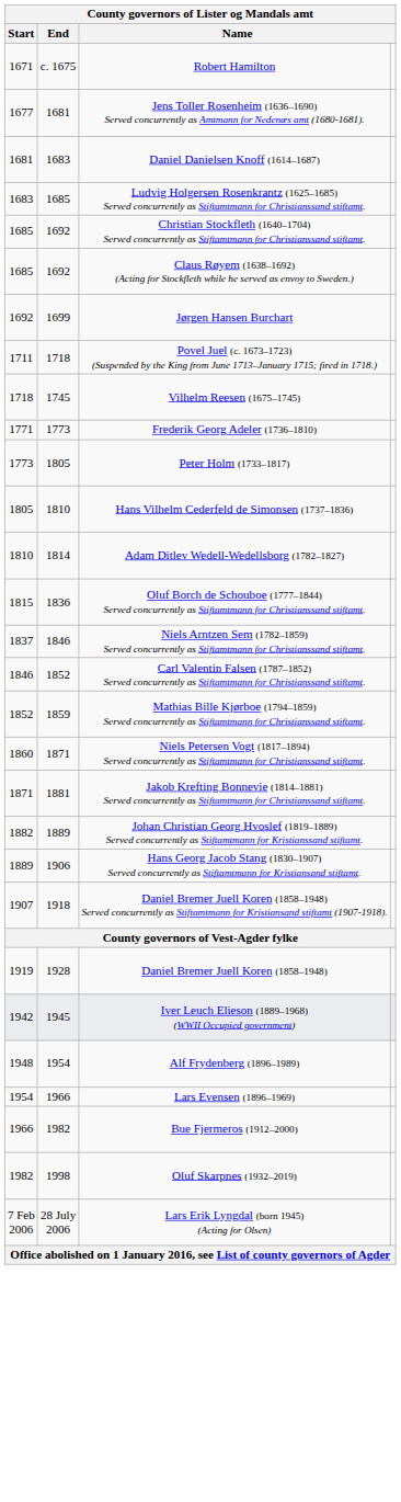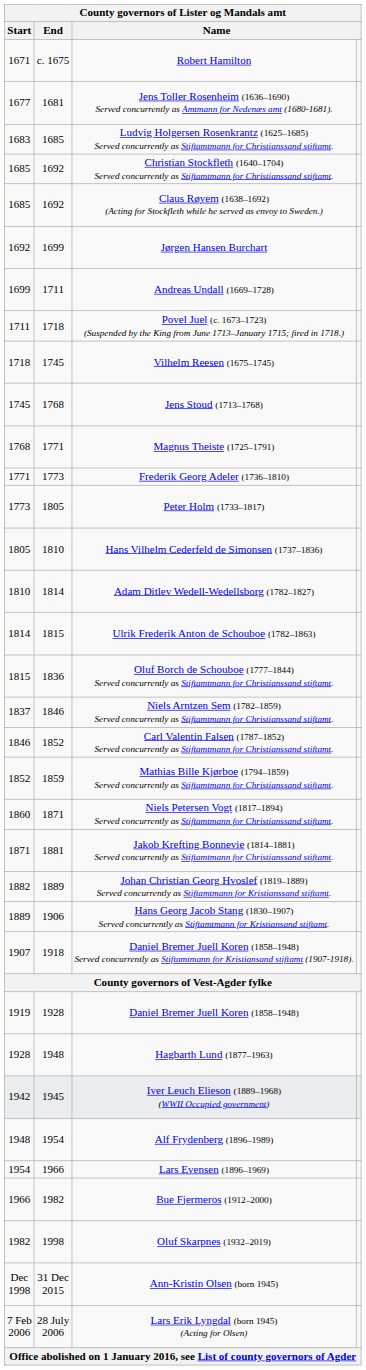 <table class="wikitable" style="text-align:center">
 <tr>
 <th colspan=4>County governors of Lister og Mandals amt</th>
 </tr>
 <tr>
 <th>Start</th>
 <th>End</th>
 <th colspan="2">Name</th>
 </tr>
 <tr>
 <td>1671</td>
 <td>c. 1675</td>
 <td><a href='#'>Robert Hamilton</a></td>
 <td><br><br><br></td>
 </tr>
 <tr>
 <td>1677</td>
 <td>1681</td>
 <td><a href='#'>Jens Toller Rosenheim</a> <small>(1636–1690)<br><em>Served concurrently as <a href='#'>Amtmann for Nedenæs amt</a> (1680-1681).</em></small></td>
-<td><br><br><br></td>
-</tr>
-<tr>
-<td>1681</td>
-<td>1683</td>
-<td><a href='#'>Daniel Danielsen Knoff</a> <small>(1614–1687)</small></td>
 <td><br><br><br></td>
 </tr>
 <tr>
 <td>1683</td>
 <td>1685</td>
 <td><a href='#'>Ludvig Holgersen Rosenkrantz</a> <small>(1625–1685)<br><em>Served concurrently as <a href='#'>Stiftamtmann for Christianssand stiftamt</a>.</em></small></td>
 <td></td>
 </tr>
 <tr>
 <td>1685</td>
 <td>1692</td>
 <td><a href='#'>Christian Stockfleth</a> <small>(1640–1704)<br><em>Served concurrently as <a href='#'>Stiftamtmann for Christianssand stiftamt</a>.</em></small></td>
 <td></td>
 </tr>
 <tr>
 <td>1685</td>
 <td>1692</td>
 <td><a href='#'>Claus Røyem</a> <small>(1638–1692)<br><em>(Acting for Stockfleth while he served as envoy to Sweden.)</em></small></td>
 <td><br><br><br></td>
 </tr>
 <tr>
 <td>1692</td>
 <td>1699</td>
 <td><a href='#'>Jørgen Hansen Burchart</a></td>
 <td><br><br><br></td>
 </tr>
 <tr>
+<td>1699</td>
+<td>1711</td>
+<td><a href='#'>Andreas Undall</a> <small>(1669–1728)</small></td>
+<td><br><br><br></td>
+</tr>
+<tr>
 <td>1711</td>
 <td>1718</td>
 <td><a href='#'>Povel Juel</a> <small>(c. 1673–1723)<br><em>(Suspended by the King from June 1713–January 1715; fired in 1718.)</em></small></td>
 <td><br><br></td>
 </tr>
 <tr>
 <td>1718</td>
 <td>1745</td>
 <td><a href='#'>Vilhelm Reesen</a> <small>(1675–1745)</small></td>
+<td><br><br><br></td>
+</tr>
+<tr>
+<td>1745</td>
+<td>1768</td>
+<td><a href='#'>Jens Stoud</a> <small>(1713–1768)</small></td>
+<td><br><br><br></td>
+</tr>
+<tr>
+<td>1768</td>
+<td>1771</td>
+<td><a href='#'>Magnus Theiste</a> <small>(1725–1791)</small></td>
 <td><br><br><br></td>
 </tr>
 <tr>
 <td>1771</td>
 <td>1773</td>
 <td><a href='#'>Frederik Georg Adeler</a> <small>(1736–1810)</small></td>
 <td></td>
 </tr>
 <tr>
 <td>1773</td>
 <td>1805</td>
 <td><a href='#'>Peter Holm</a> <small>(1733–1817)</small></td>
 <td><br><br><br></td>
 </tr>
 <tr>
 <td>1805</td>
 <td>1810</td>
 <td><a href='#'>Hans Vilhelm Cederfeld de Simonsen</a> <small>(1737–1836)</small></td>
 <td><br><br><br></td>
 </tr>
 <tr>
 <td>1810</td>
 <td>1814</td>
 <td><a href='#'>Adam Ditlev Wedell-Wedellsborg</a> <small>(1782–1827)</small></td>
+<td><br><br><br></td>
+</tr>
+<tr>
+<td>1814</td>
+<td>1815</td>
+<td><a href='#'>Ulrik Frederik Anton de Schouboe</a> <small>(1782–1863)</small></td>
 <td><br><br><br></td>
 </tr>
 <tr>
 <td>1815</td>
 <td>1836</td>
 <td><a href='#'>Oluf Borch de Schouboe</a> <small>(1777–1844)<br><em>Served concurrently as <a href='#'>Stiftamtmann for Christianssand stiftamt</a>.</em></small></td>
 <td><br><br><br></td>
 </tr>
 <tr>
 <td>1837</td>
 <td>1846</td>
 <td><a href='#'>Niels Arntzen Sem</a> <small>(1782–1859)<br><em>Served concurrently as <a href='#'>Stiftamtmann for Christianssand stiftamt</a>.</em></small></td>
 <td></td>
 </tr>
 <tr>
 <td>1846</td>
 <td>1852</td>
 <td><a href='#'>Carl Valentin Falsen</a> <small>(1787–1852)<br><em>Served concurrently as <a href='#'>Stiftamtmann for Christianssand stiftamt</a>.</em></small></td>
 <td></td>
 </tr>
 <tr>
 <td>1852</td>
 <td>1859</td>
 <td><a href='#'>Mathias Bille Kjørboe</a> <small>(1794–1859)<br><em>Served concurrently as <a href='#'>Stiftamtmann for Christianssand stiftamt</a>.</em></small></td>
 <td><br><br><br></td>
 </tr>
 <tr>
 <td>1860</td>
 <td>1871</td>
 <td><a href='#'>Niels Petersen Vogt</a> <small>(1817–1894)<br><em>Served concurrently as <a href='#'>Stiftamtmann for Christianssand stiftamt</a>.</em></small></td>
 <td></td>
 </tr>
 <tr>
 <td>1871</td>
 <td>1881</td>
 <td><a href='#'>Jakob Krefting Bonnevie</a> <small>(1814–1881)<br><em>Served concurrently as <a href='#'>Stiftamtmann for Christianssand stiftamt</a>.</em></small></td>
 <td><br><br><br></td>
 </tr>
 <tr>
 <td>1882</td>
 <td>1889</td>
 <td><a href='#'>Johan Christian Georg Hvoslef</a> <small>(1819–1889)<br><em>Served concurrently as <a href='#'>Stiftamtmann for Kristianssand stiftamt</a>.</em></small></td>
 <td></td>
 </tr>
 <tr>
 <td>1889</td>
 <td>1906</td>
 <td><a href='#'>Hans Georg Jacob Stang</a> <small>(1830–1907)<br><em>Served concurrently as <a href='#'>Stiftamtmann for Kristiansand stiftamt</a>.</em></small></td>
 <td></td>
 </tr>
 <tr>
 <td>1907</td>
 <td>1918</td>
 <td><a href='#'>Daniel Bremer Juell Koren</a> <small>(1858–1948)<br><em>Served concurrently as <a href='#'>Stiftamtmann for Kristiansand stiftamt</a> (1907-1918).</em></small></td>
 <td><br><br><br></td>
 </tr>
 <tr>
 <th colspan=4>County governors of Vest-Agder fylke</th>
 </tr>
 <tr>
 <td>1919</td>
 <td>1928</td>
 <td><a href='#'>Daniel Bremer Juell Koren</a> <small>(1858–1948)</small></td>
 <td><br><br><br></td>
 </tr>
+<tr>
+<td>1928</td>
+<td>1948</td>
+<td><a href='#'>Hagbarth Lund</a> <small>(1877–1963)</small></td>
+<td><br><br><br></td>
+</tr>
 <tr bgcolor="#EAECF0">
 <td>1942</td>
 <td>1945</td>
 <td><a href='#'>Iver Leuch Elieson</a> <small>(1889–1968)<br><em>(<a href='#'>WWII Occupied government</a>)</em></small></td>
 <td><br><br><br></td>
 </tr>
 <tr>
 <td>1948</td>
 <td>1954</td>
 <td><a href='#'>Alf Frydenberg</a> <small>(1896–1989)</small></td>
 <td><br><br><br></td>
 </tr>
 <tr>
 <td>1954</td>
 <td>1966</td>
 <td><a href='#'>Lars Evensen</a> <small>(1896–1969)</small></td>
 <td></td>
 </tr>
 <tr>
 <td>1966</td>
 <td>1982</td>
 <td><a href='#'>Bue Fjermeros</a> <small>(1912–2000)</small></td>
 <td><br><br><br></td>
 </tr>
 <tr>
 <td>1982</td>
 <td>1998</td>
 <td><a href='#'>Oluf Skarpnes</a> <small>(1932–2019)</small></td>
 <td><br><br><br></td>
 </tr>
 <tr>
+<td>Dec<br>1998</td>
+<td>31 Dec<br>2015</td>
+<td><a href='#'>Ann-Kristin Olsen</a> <small>(born 1945)</small></td>
+<td><br><br><br></td>
+</tr>
+<tr>
 <td>7 Feb<br>2006</td>
 <td>28 July<br>2006</td>
 <td><a href='#'>Lars Erik Lyngdal</a> <small>(born 1945)<br><em>(Acting for Olsen)</em></small></td>
 <td><br><br><br></td>
 </tr>
 <tr>
 <th colspan="4">Office abolished on 1 January 2016, see <a href='#'>List of county governors of Agder</a></th>
 </tr>
 </table>
